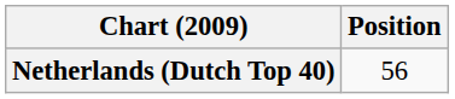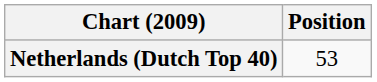 <table class="wikitable plainrowheaders">
 <tr>
 <th>Chart (2009)</th>
 <th>Position</th>
 </tr>
 <tr>
 <th scope="row">Netherlands (Dutch Top 40)</th>
-<td align="center">56</td>
+<td align="center">53</td>
 </tr>
 </table>
